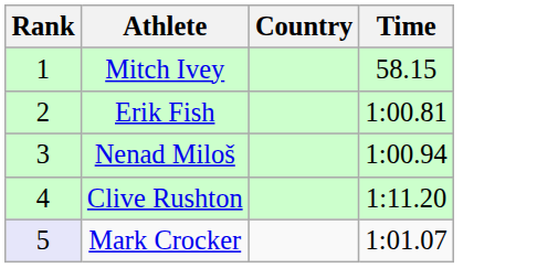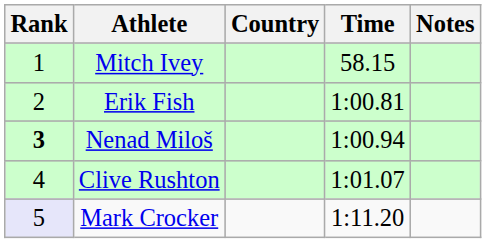 <table class="wikitable sortable" style="text-align:center">
 <tr>
 <th>Rank</th>
 <th>Athlete</th>
 <th>Country</th>
 <th>Time</th>
+<th>Notes</th>
 </tr>
 <tr bgcolor=ccffcc>
 <td>1</td>
 <td><a href='#'>Mitch Ivey</a></td>
 <td align=left></td>
 <td>58.15</td>
+<td></td>
 </tr>
 <tr bgcolor=ccffcc>
 <td>2</td>
 <td><a href='#'>Erik Fish</a></td>
 <td align=left></td>
 <td>1:00.81</td>
+<td></td>
 </tr>
 <tr bgcolor=ccffcc>
-<td>3</td>
+<td><strong>3</strong></td>
 <td><a href='#'>Nenad Miloš</a></td>
 <td align=left></td>
 <td>1:00.94</td>
+<td></td>
 </tr>
 <tr bgcolor=ccffcc>
 <td>4</td>
 <td><a href='#'>Clive Rushton</a></td>
 <td align=left></td>
-<td>1:11.20</td>
+<td>1:01.07</td>
+<td></td>
 </tr>
 <tr>
 <td style="background: lavender;">5</td>
 <td><a href='#'>Mark Crocker</a></td>
 <td align=left></td>
-<td>1:01.07</td>
+<td>1:11.20</td>
+<td></td>
 </tr>
 </table>
